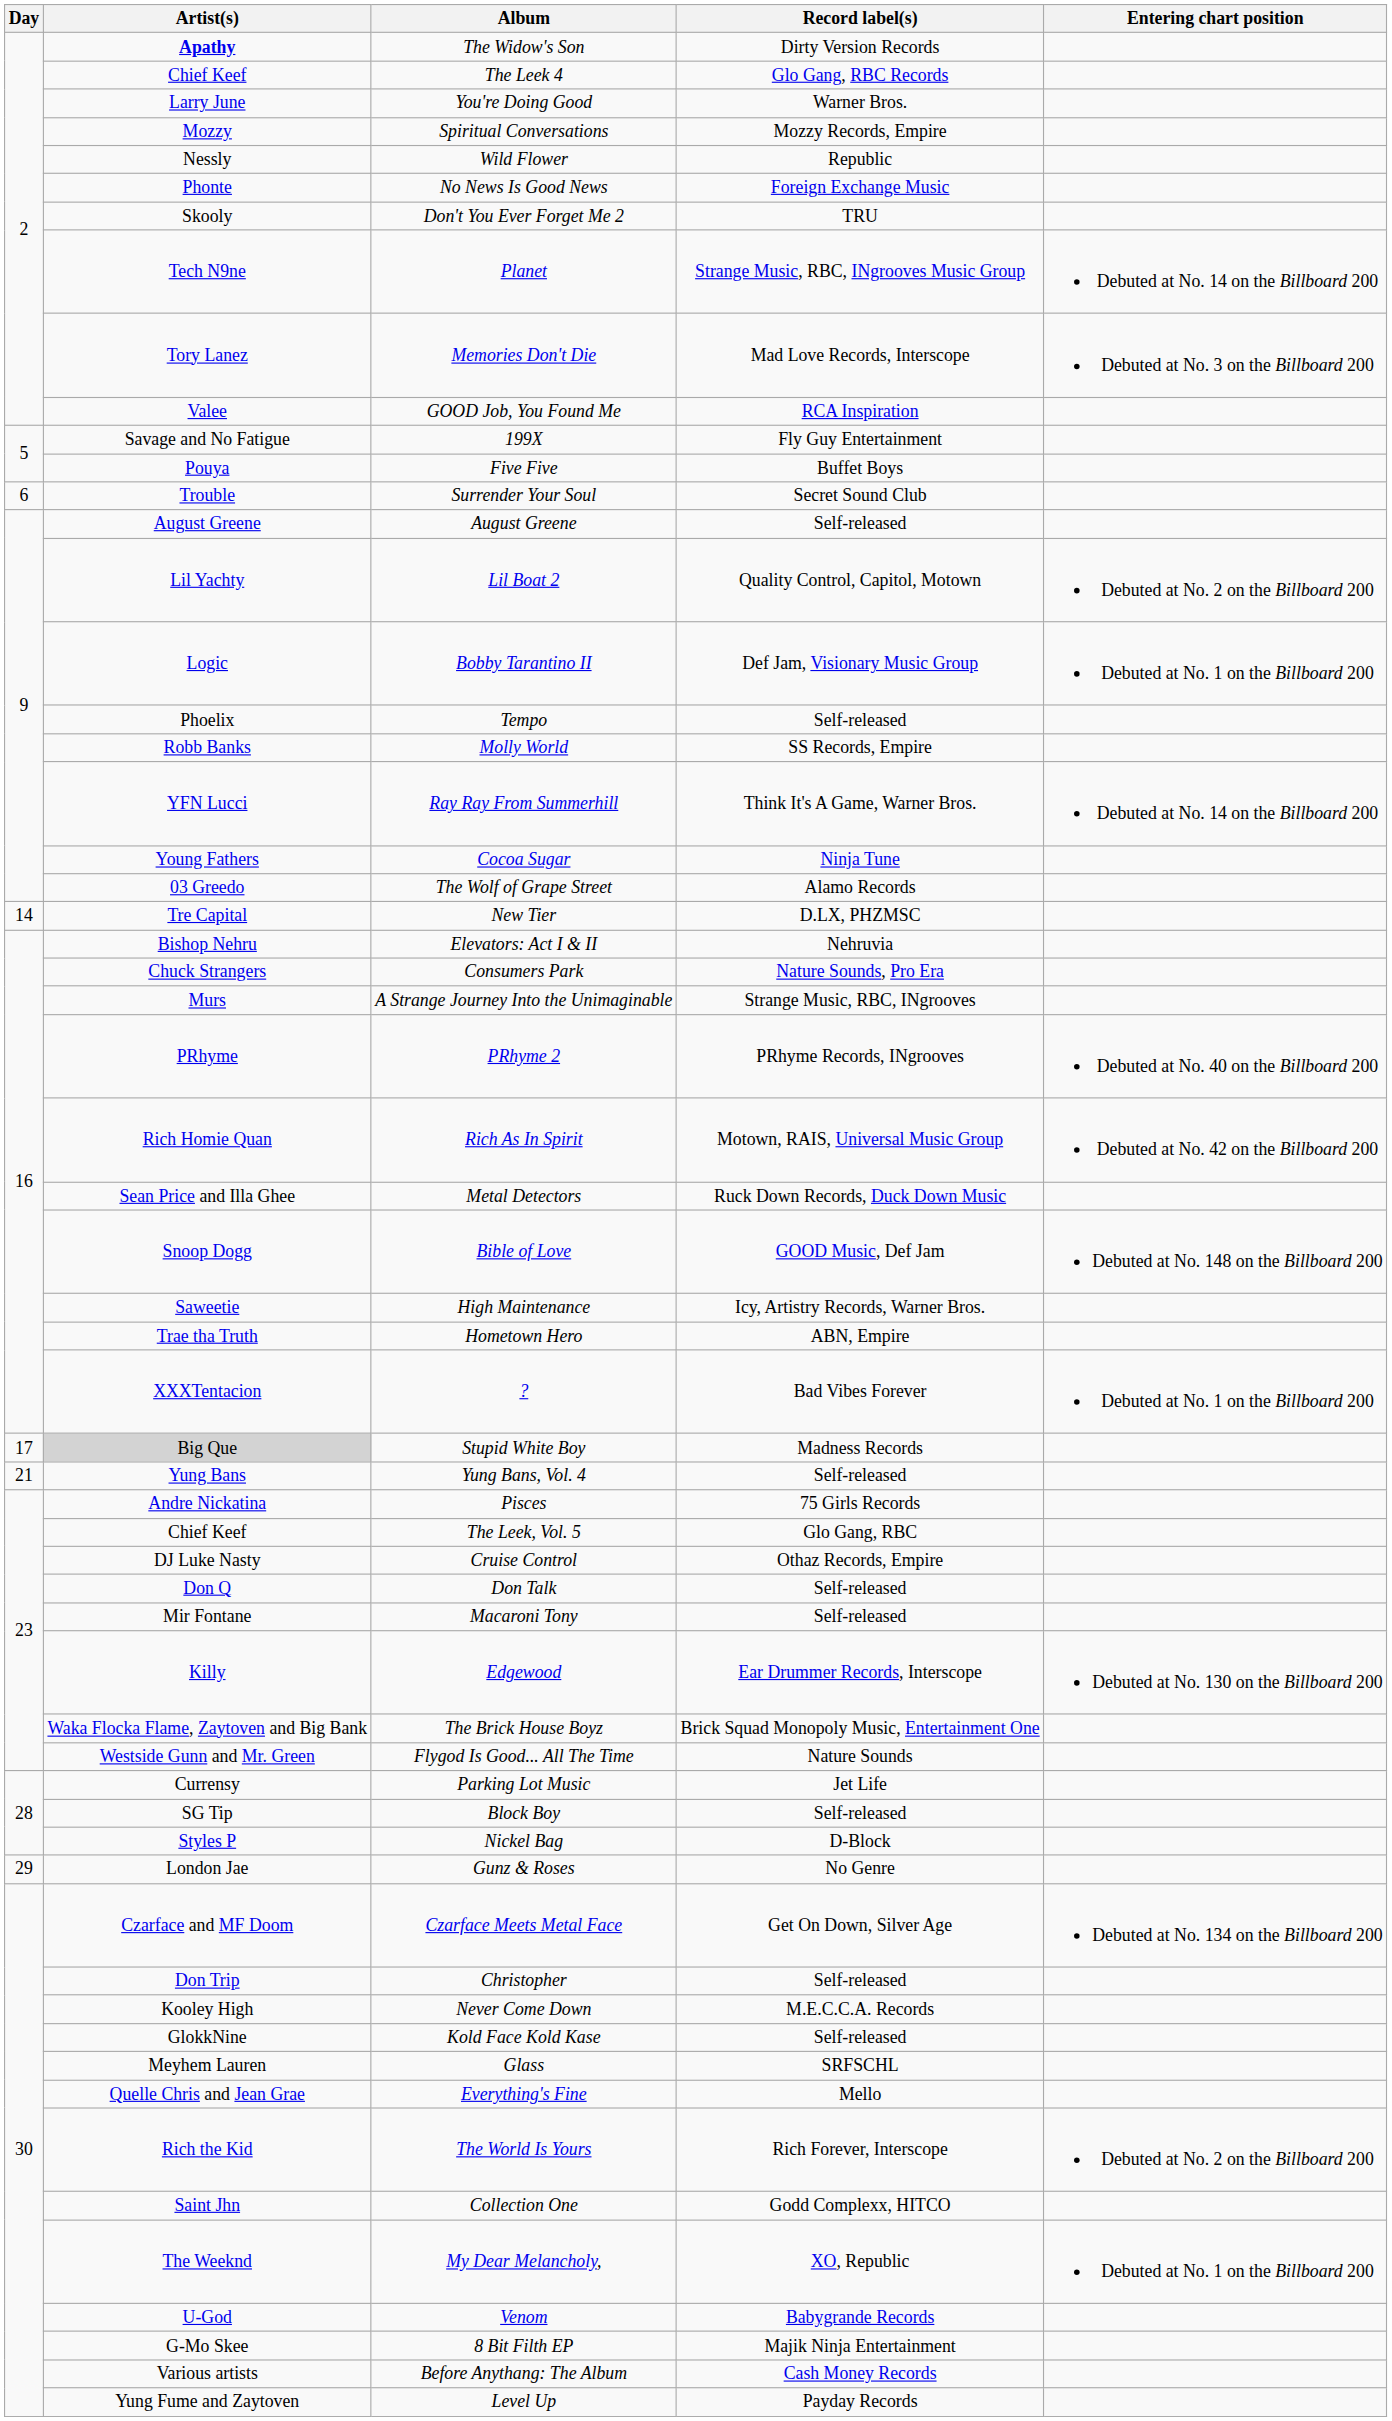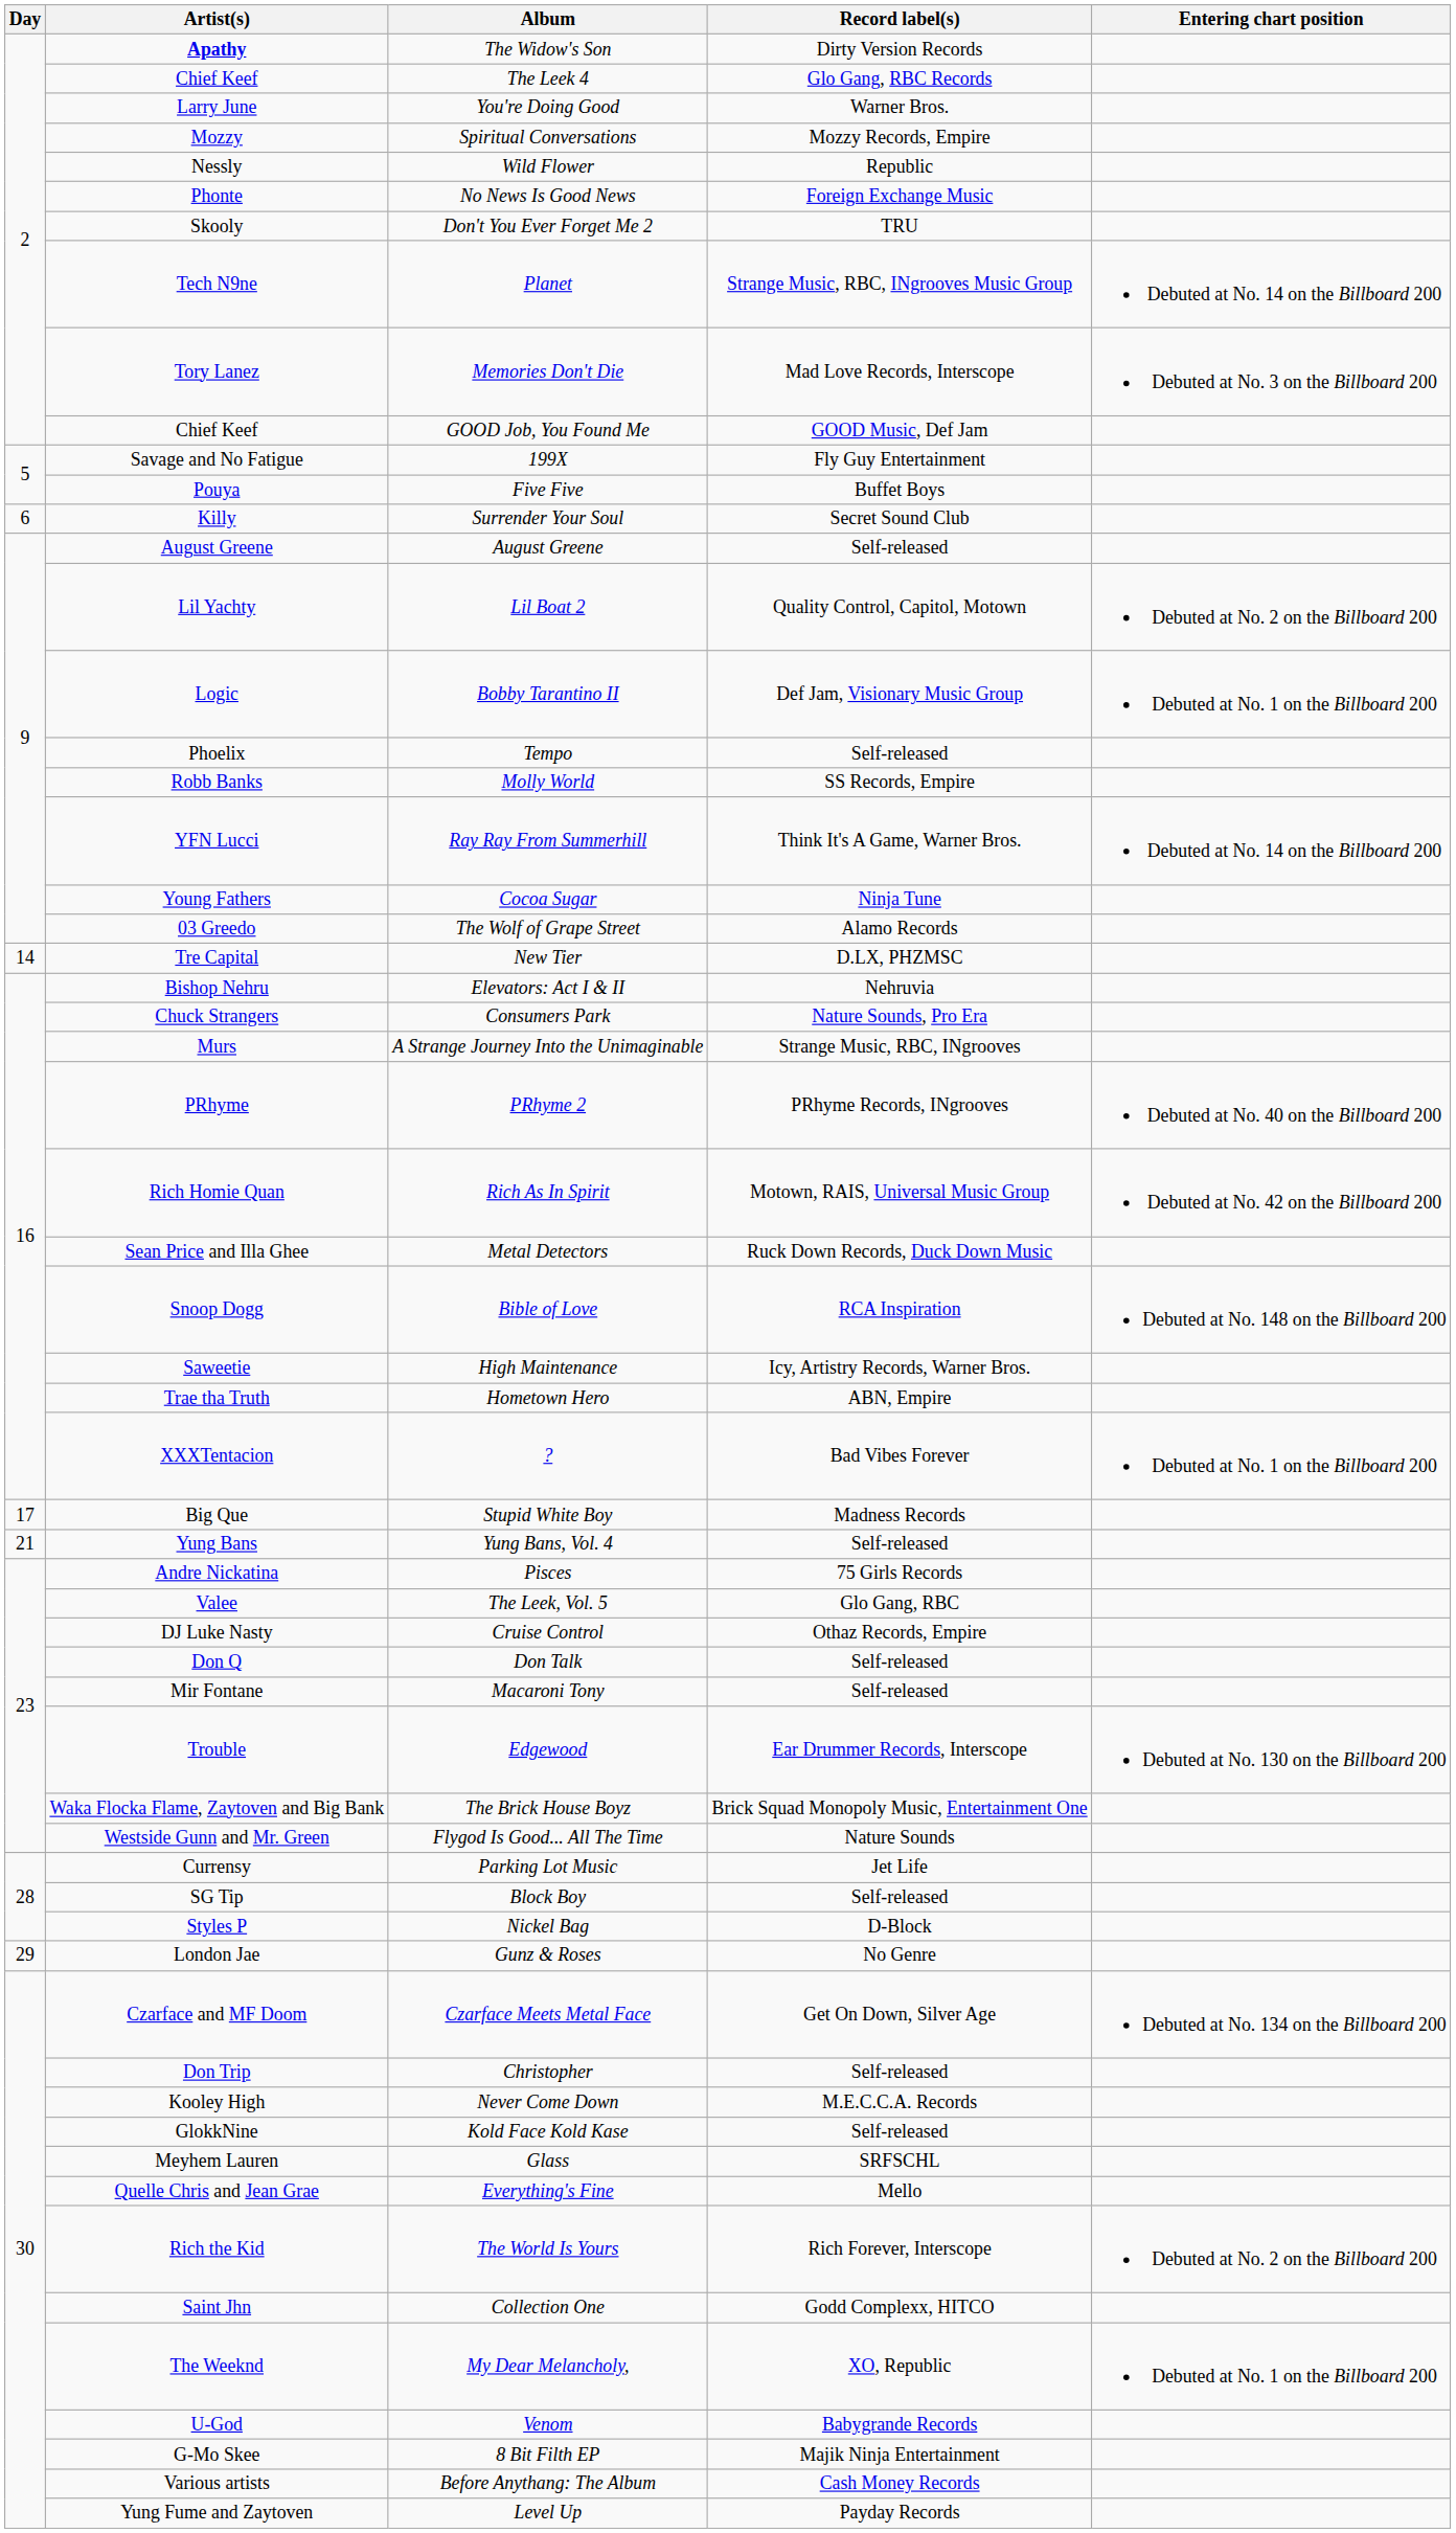 <table class="wikitable" style="text-align:center;">
 <tr>
 <th scope="col">Day</th>
 <th scope="col">Artist(s)</th>
 <th scope="col">Album</th>
 <th scope="col">Record label(s)</th>
 <th scope="col">Entering chart position</th>
 </tr>
 <tr>
 <td rowspan="10">2</td>
 <td><strong><a href='#'>Apathy</a></strong></td>
 <td><em>The Widow's Son</em></td>
 <td>Dirty Version Records</td>
 <td></td>
 </tr>
 <tr>
 <td><a href='#'>Chief Keef</a></td>
 <td><em>The Leek 4</em></td>
 <td><a href='#'>Glo Gang</a>, <a href='#'>RBC Records</a></td>
 <td></td>
 </tr>
 <tr>
 <td><a href='#'>Larry June</a></td>
 <td><em>You're Doing Good</em></td>
 <td>Warner Bros.</td>
 <td></td>
 </tr>
 <tr>
 <td><a href='#'>Mozzy</a></td>
 <td><em>Spiritual Conversations</em></td>
 <td>Mozzy Records, Empire</td>
 <td></td>
 </tr>
 <tr>
 <td>Nessly</td>
 <td><em>Wild Flower</em></td>
 <td>Republic</td>
 <td></td>
 </tr>
 <tr>
 <td><a href='#'>Phonte</a></td>
 <td><em>No News Is Good News</em></td>
 <td><a href='#'>Foreign Exchange Music</a></td>
 <td></td>
 </tr>
 <tr>
 <td>Skooly</td>
 <td><em>Don't You Ever Forget Me 2</em></td>
 <td>TRU</td>
 <td></td>
 </tr>
 <tr>
 <td><a href='#'>Tech N9ne</a></td>
 <td><em><a href='#'>Planet</a></em></td>
 <td><a href='#'>Strange Music</a>, RBC, <a href='#'>INgrooves Music Group</a></td>
 <td><br><ul><li>Debuted at No. 14 on the <em>Billboard</em> 200</li></ul></td>
 </tr>
 <tr>
 <td><a href='#'>Tory Lanez</a></td>
 <td><em><a href='#'>Memories Don't Die</a></em></td>
 <td>Mad Love Records, Interscope</td>
 <td><br><ul><li>Debuted at No. 3 on the <em>Billboard</em> 200</li></ul></td>
 </tr>
 <tr>
-<td><a href='#'>Valee</a></td>
+<td>Chief Keef</td>
 <td><em>GOOD Job, You Found Me</em></td>
-<td><a href='#'>RCA Inspiration</a></td>
+<td><a href='#'>GOOD Music</a>, Def Jam</td>
 <td></td>
 </tr>
 <tr>
 <td rowspan="2">5</td>
 <td>Savage and No Fatigue</td>
 <td><em>199X</em></td>
 <td>Fly Guy Entertainment</td>
 <td></td>
 </tr>
 <tr>
 <td><a href='#'>Pouya</a></td>
 <td><em>Five Five</em></td>
 <td>Buffet Boys</td>
 <td></td>
 </tr>
 <tr>
 <td>6</td>
-<td><a href='#'>Trouble</a></td>
+<td><a href='#'>Killy</a></td>
 <td><em>Surrender Your Soul</em></td>
 <td>Secret Sound Club</td>
 <td></td>
 </tr>
 <tr>
 <td rowspan="8">9</td>
 <td><a href='#'>August Greene</a></td>
 <td><em>August Greene</em></td>
 <td>Self-released</td>
 <td></td>
 </tr>
 <tr>
 <td><a href='#'>Lil Yachty</a></td>
 <td><em><a href='#'>Lil Boat 2</a></em></td>
 <td>Quality Control, Capitol, Motown</td>
 <td><br><ul><li>Debuted at No. 2 on the <em>Billboard</em> 200</li></ul></td>
 </tr>
 <tr>
 <td><a href='#'>Logic</a></td>
 <td><em><a href='#'>Bobby Tarantino II</a></em></td>
 <td>Def Jam, <a href='#'>Visionary Music Group</a></td>
 <td><br><ul><li>Debuted at No. 1 on the <em>Billboard</em> 200</li></ul></td>
 </tr>
 <tr>
 <td>Phoelix</td>
 <td><em>Tempo</em></td>
 <td>Self-released</td>
 <td></td>
 </tr>
 <tr>
 <td><a href='#'>Robb Banks</a></td>
 <td><em><a href='#'>Molly World</a></em></td>
 <td>SS Records, Empire</td>
 <td></td>
 </tr>
 <tr>
 <td><a href='#'>YFN Lucci</a></td>
 <td><em><a href='#'>Ray Ray From Summerhill</a></em></td>
 <td>Think It's A Game, Warner Bros.</td>
 <td><br><ul><li>Debuted at No. 14 on the <em>Billboard</em> 200</li></ul></td>
 </tr>
 <tr>
 <td><a href='#'>Young Fathers</a></td>
 <td><em><a href='#'>Cocoa Sugar</a></em></td>
 <td><a href='#'>Ninja Tune</a></td>
 <td></td>
 </tr>
 <tr>
 <td><a href='#'>03 Greedo</a></td>
 <td><em>The Wolf of Grape Street</em></td>
 <td>Alamo Records</td>
 <td></td>
 </tr>
 <tr>
 <td>14</td>
 <td><a href='#'>Tre Capital</a></td>
 <td><em>New Tier</em></td>
 <td>D.LX, PHZMSC</td>
 <td></td>
 </tr>
 <tr>
 <td rowspan="10">16</td>
 <td><a href='#'>Bishop Nehru</a></td>
 <td><em>Elevators: Act I & II</em></td>
 <td>Nehruvia</td>
 <td></td>
 </tr>
 <tr>
 <td><a href='#'>Chuck Strangers</a></td>
 <td><em>Consumers Park</em></td>
 <td><a href='#'>Nature Sounds</a>, <a href='#'>Pro Era</a></td>
 <td></td>
 </tr>
 <tr>
 <td><a href='#'>Murs</a></td>
 <td><em>A Strange Journey Into the Unimaginable</em></td>
 <td>Strange Music, RBC, INgrooves</td>
 <td></td>
 </tr>
 <tr>
 <td><a href='#'>PRhyme</a></td>
 <td><em><a href='#'>PRhyme 2</a></em></td>
 <td>PRhyme Records, INgrooves</td>
 <td><br><ul><li>Debuted at No. 40 on the <em>Billboard</em> 200</li></ul></td>
 </tr>
 <tr>
 <td><a href='#'>Rich Homie Quan</a></td>
 <td><em><a href='#'>Rich As In Spirit</a></em></td>
 <td>Motown, RAIS, <a href='#'>Universal Music Group</a></td>
 <td><br><ul><li>Debuted at No. 42 on the <em>Billboard</em> 200</li></ul></td>
 </tr>
 <tr>
 <td><a href='#'>Sean Price</a> and Illa Ghee</td>
 <td><em>Metal Detectors</em></td>
 <td>Ruck Down Records, <a href='#'>Duck Down Music</a></td>
 <td></td>
 </tr>
 <tr>
 <td><a href='#'>Snoop Dogg</a></td>
 <td><em><a href='#'>Bible of Love</a></em></td>
-<td><a href='#'>GOOD Music</a>, Def Jam</td>
+<td><a href='#'>RCA Inspiration</a></td>
 <td><br><ul><li>Debuted at No. 148 on the <em>Billboard</em> 200</li></ul></td>
 </tr>
 <tr>
 <td><a href='#'>Saweetie</a></td>
 <td><em>High Maintenance</em></td>
 <td>Icy, Artistry Records, Warner Bros.</td>
 <td></td>
 </tr>
 <tr>
 <td><a href='#'>Trae tha Truth</a></td>
 <td><em>Hometown Hero</em></td>
 <td>ABN, Empire</td>
 <td></td>
 </tr>
 <tr>
 <td><a href='#'>XXXTentacion</a></td>
 <td><em><a href='#'>?</a></em></td>
 <td>Bad Vibes Forever</td>
 <td><br><ul><li>Debuted at No. 1 on the <em>Billboard</em> 200</li></ul></td>
 </tr>
 <tr>
 <td>17</td>
-<td style="background: lightgrey;">Big Que</td>
+<td>Big Que</td>
 <td><em>Stupid White Boy</em></td>
 <td>Madness Records</td>
 <td></td>
 </tr>
 <tr>
 <td>21</td>
 <td><a href='#'>Yung Bans</a></td>
 <td><em>Yung Bans, Vol. 4</em></td>
 <td>Self-released</td>
 <td></td>
 </tr>
 <tr>
 <td rowspan="8">23</td>
 <td><a href='#'>Andre Nickatina</a></td>
 <td><em>Pisces</em></td>
 <td>75 Girls Records</td>
 <td></td>
 </tr>
 <tr>
-<td>Chief Keef</td>
+<td><a href='#'>Valee</a></td>
 <td><em>The Leek, Vol. 5</em></td>
 <td>Glo Gang, RBC</td>
 <td></td>
 </tr>
 <tr>
 <td>DJ Luke Nasty</td>
 <td><em>Cruise Control</em></td>
 <td>Othaz Records, Empire</td>
 <td></td>
 </tr>
 <tr>
 <td><a href='#'>Don Q</a></td>
 <td><em>Don Talk</em></td>
 <td>Self-released</td>
 <td></td>
 </tr>
 <tr>
 <td>Mir Fontane</td>
 <td><em>Macaroni Tony</em></td>
 <td>Self-released</td>
 <td></td>
 </tr>
 <tr>
-<td><a href='#'>Killy</a></td>
+<td><a href='#'>Trouble</a></td>
 <td><em><a href='#'>Edgewood</a></em></td>
 <td><a href='#'>Ear Drummer Records</a>, Interscope</td>
 <td><br><ul><li>Debuted at No. 130 on the <em>Billboard</em> 200</li></ul></td>
 </tr>
 <tr>
 <td><a href='#'>Waka Flocka Flame</a>, <a href='#'>Zaytoven</a> and Big Bank</td>
 <td><em>The Brick House Boyz</em></td>
 <td>Brick Squad Monopoly Music, <a href='#'>Entertainment One</a></td>
 <td></td>
 </tr>
 <tr>
 <td><a href='#'>Westside Gunn</a> and <a href='#'>Mr. Green</a></td>
 <td><em>Flygod Is Good... All The Time</em></td>
 <td>Nature Sounds</td>
 <td></td>
 </tr>
 <tr>
 <td rowspan="3">28</td>
 <td>Currensy</td>
 <td><em>Parking Lot Music</em></td>
 <td>Jet Life</td>
 <td></td>
 </tr>
 <tr>
 <td>SG Tip</td>
 <td><em>Block Boy</em></td>
 <td>Self-released</td>
 <td></td>
 </tr>
 <tr>
 <td><a href='#'>Styles P</a></td>
 <td><em>Nickel Bag</em></td>
 <td>D-Block</td>
 <td></td>
 </tr>
 <tr>
 <td>29</td>
 <td>London Jae</td>
 <td><em>Gunz & Roses</em></td>
 <td>No Genre</td>
 <td></td>
 </tr>
 <tr>
 <td rowspan="13">30</td>
 <td><a href='#'>Czarface</a> and <a href='#'>MF Doom</a></td>
 <td><em><a href='#'>Czarface Meets Metal Face</a></em></td>
 <td>Get On Down, Silver Age</td>
 <td><br><ul><li>Debuted at No. 134 on the <em>Billboard</em> 200</li></ul></td>
 </tr>
 <tr>
 <td><a href='#'>Don Trip</a></td>
 <td><em>Christopher</em></td>
 <td>Self-released</td>
 <td></td>
 </tr>
 <tr>
 <td>Kooley High</td>
 <td><em>Never Come Down</em></td>
 <td>M.E.C.C.A. Records</td>
 <td></td>
 </tr>
 <tr>
 <td>GlokkNine</td>
 <td><em>Kold Face Kold Kase</em></td>
 <td>Self-released</td>
 <td></td>
 </tr>
 <tr>
 <td>Meyhem Lauren</td>
 <td><em>Glass</em></td>
 <td>SRFSCHL</td>
 <td></td>
 </tr>
 <tr>
 <td><a href='#'>Quelle Chris</a> and <a href='#'>Jean Grae</a></td>
 <td><em><a href='#'>Everything's Fine</a></em></td>
 <td>Mello</td>
 <td></td>
 </tr>
 <tr>
 <td><a href='#'>Rich the Kid</a></td>
 <td><em><a href='#'>The World Is Yours</a></em></td>
 <td>Rich Forever, Interscope</td>
 <td><br><ul><li>Debuted at No. 2 on the <em>Billboard</em> 200</li></ul></td>
 </tr>
 <tr>
 <td><a href='#'>Saint Jhn</a></td>
 <td><em>Collection One</em></td>
 <td>Godd Complexx, HITCO</td>
 <td></td>
 </tr>
 <tr>
 <td><a href='#'>The Weeknd</a></td>
 <td><em><a href='#'>My Dear Melancholy</a>,</em></td>
 <td><a href='#'>XO</a>, Republic</td>
 <td><br><ul><li>Debuted at No. 1 on the <em>Billboard</em> 200</li></ul></td>
 </tr>
 <tr>
 <td><a href='#'>U-God</a></td>
 <td><em><a href='#'>Venom</a></em></td>
 <td><a href='#'>Babygrande Records</a></td>
 <td></td>
 </tr>
 <tr>
 <td>G-Mo Skee</td>
 <td><em>8 Bit Filth EP</em></td>
 <td>Majik Ninja Entertainment</td>
 <td></td>
 </tr>
 <tr>
 <td>Various artists</td>
 <td><em>Before Anythang: The Album</em></td>
 <td><a href='#'>Cash Money Records</a></td>
 <td></td>
 </tr>
 <tr>
 <td>Yung Fume and Zaytoven</td>
 <td><em>Level Up</em></td>
 <td>Payday Records</td>
 <td></td>
 </tr>
 </table>
